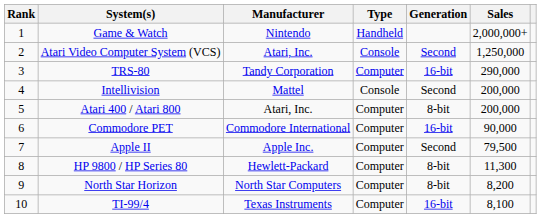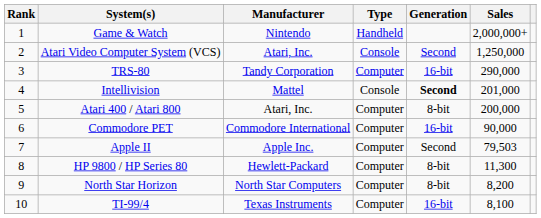 <table class="wikitable sortable" style="text-align:center">
 <tr>
 <th>Rank</th>
 <th>System(s)</th>
 <th>Manufacturer</th>
 <th>Type</th>
 <th>Generation</th>
 <th>Sales</th>
 <th class="unsortable"></th>
 </tr>
 <tr>
 <td>1</td>
 <td><a href='#'>Game & Watch</a></td>
 <td><a href='#'>Nintendo</a></td>
 <td><a href='#'>Handheld</a></td>
 <td></td>
 <td>2,000,000+</td>
 <td></td>
 </tr>
 <tr>
 <td>2</td>
 <td><a href='#'>Atari Video Computer System</a> (VCS)</td>
 <td><a href='#'>Atari, Inc.</a></td>
 <td><a href='#'>Console</a></td>
 <td><a href='#'>Second</a></td>
 <td>1,250,000</td>
 <td></td>
 </tr>
 <tr>
 <td>3</td>
 <td><a href='#'>TRS-80</a></td>
 <td><a href='#'>Tandy Corporation</a></td>
 <td><a href='#'>Computer</a></td>
 <td><a href='#'>16-bit</a></td>
 <td>290,000</td>
 <td></td>
 </tr>
 <tr>
 <td>4</td>
 <td><a href='#'>Intellivision</a></td>
 <td><a href='#'>Mattel</a></td>
 <td>Console</td>
-<td>Second</td>
-<td>200,000</td>
+<td><strong>Second</strong></td>
+<td>201,000</td>
 <td></td>
 </tr>
 <tr>
 <td>5</td>
 <td><a href='#'>Atari 400</a> / <a href='#'>Atari 800</a></td>
 <td>Atari, Inc.</td>
 <td>Computer</td>
 <td>8-bit</td>
 <td>200,000</td>
 <td></td>
 </tr>
 <tr>
 <td>6</td>
 <td><a href='#'>Commodore PET</a></td>
 <td><a href='#'>Commodore International</a></td>
 <td>Computer</td>
 <td><a href='#'>16-bit</a></td>
 <td>90,000</td>
 <td></td>
 </tr>
 <tr>
 <td>7</td>
 <td><a href='#'>Apple II</a></td>
 <td><a href='#'>Apple Inc.</a></td>
 <td>Computer</td>
 <td>Second</td>
-<td>79,500</td>
+<td>79,503</td>
 <td></td>
 </tr>
 <tr>
 <td>8</td>
 <td><a href='#'>HP 9800</a> / <a href='#'>HP Series 80</a></td>
 <td><a href='#'>Hewlett-Packard</a></td>
 <td>Computer</td>
 <td>8-bit</td>
 <td>11,300</td>
 <td></td>
 </tr>
 <tr>
 <td>9</td>
 <td><a href='#'>North Star Horizon</a></td>
 <td><a href='#'>North Star Computers</a></td>
 <td>Computer</td>
 <td>8-bit</td>
 <td>8,200</td>
 <td></td>
 </tr>
 <tr>
 <td>10</td>
 <td><a href='#'>TI-99/4</a></td>
 <td><a href='#'>Texas Instruments</a></td>
 <td>Computer</td>
 <td><a href='#'>16-bit</a></td>
 <td>8,100</td>
 <td></td>
 </tr>
 </table>
